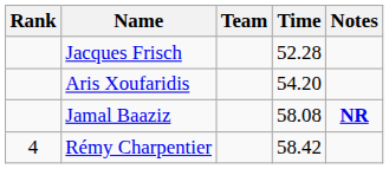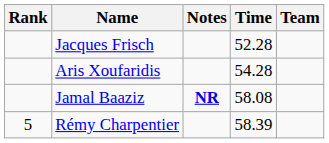 <table class="wikitable sortable" style="text-align:center">
 <tr>
 <th>Rank</th>
 <th>Name</th>
+<th>Notes</th>
+<th>Time</th>
 <th>Team</th>
-<th>Time</th>
-<th>Notes</th>
 </tr>
 <tr>
 <td></td>
 <td align="left"><a href='#'>Jacques Frisch</a></td>
+<td></td>
+<td>52.28</td>
 <td align=left></td>
-<td>52.28</td>
-<td></td>
 </tr>
 <tr>
 <td></td>
 <td align="left"><a href='#'>Aris Xoufaridis</a></td>
+<td></td>
+<td>54.28</td>
 <td align=left></td>
-<td>54.20</td>
-<td></td>
 </tr>
 <tr>
 <td></td>
 <td align="left"><a href='#'>Jamal Baaziz</a></td>
+<td><strong><a href='#'>NR</a></strong></td>
+<td>58.08</td>
 <td align=left></td>
-<td>58.08</td>
-<td><strong><a href='#'>NR</a></strong></td>
 </tr>
 <tr>
-<td>4</td>
+<td>5</td>
 <td align="left"><a href='#'>Rémy Charpentier</a></td>
+<td></td>
+<td>58.39</td>
 <td align=left></td>
-<td>58.42</td>
-<td></td>
 </tr>
 </table>
